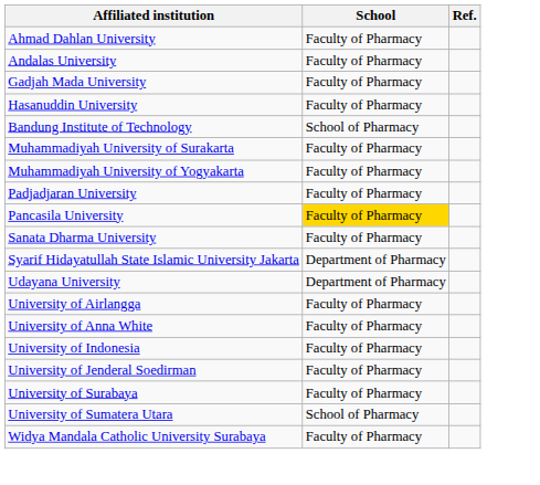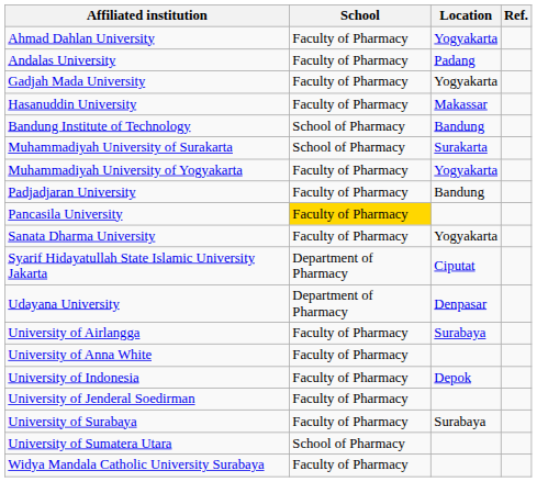 <table class="wikitable sortable">
 <tr>
 <th>Affiliated institution</th>
 <th>School</th>
+<th>Location</th>
 <th>Ref.</th>
 </tr>
 <tr>
 <td><a href='#'>Ahmad Dahlan University</a></td>
 <td>Faculty of Pharmacy</td>
+<td><a href='#'>Yogyakarta</a></td>
 <td></td>
 </tr>
 <tr>
 <td><a href='#'>Andalas University</a></td>
 <td>Faculty of Pharmacy</td>
+<td><a href='#'>Padang</a></td>
 <td></td>
 </tr>
 <tr>
 <td><a href='#'>Gadjah Mada University</a></td>
 <td>Faculty of Pharmacy</td>
+<td>Yogyakarta</td>
 <td></td>
 </tr>
 <tr>
 <td><a href='#'>Hasanuddin University</a></td>
 <td>Faculty of Pharmacy</td>
+<td><a href='#'>Makassar</a></td>
 <td></td>
 </tr>
 <tr>
 <td><a href='#'>Bandung Institute of Technology</a></td>
 <td>School of Pharmacy</td>
+<td><a href='#'>Bandung</a></td>
 <td></td>
 </tr>
 <tr>
 <td><a href='#'>Muhammadiyah University of Surakarta</a></td>
-<td>Faculty of Pharmacy</td>
+<td>School of Pharmacy</td>
+<td><a href='#'>Surakarta</a></td>
 <td></td>
 </tr>
 <tr>
 <td><a href='#'>Muhammadiyah University of Yogyakarta</a></td>
 <td>Faculty of Pharmacy</td>
+<td><a href='#'>Yogyakarta</a></td>
 <td></td>
 </tr>
 <tr>
 <td><a href='#'>Padjadjaran University</a></td>
 <td>Faculty of Pharmacy</td>
+<td>Bandung</td>
 <td></td>
 </tr>
 <tr>
 <td><a href='#'>Pancasila University</a></td>
 <td style="background: gold;">Faculty of Pharmacy</td>
 <td></td>
+<td></td>
 </tr>
 <tr>
 <td><a href='#'>Sanata Dharma University</a></td>
 <td>Faculty of Pharmacy</td>
+<td>Yogyakarta</td>
 <td></td>
 </tr>
 <tr>
 <td><a href='#'>Syarif Hidayatullah State Islamic University Jakarta</a></td>
 <td>Department of Pharmacy</td>
+<td><a href='#'>Ciputat</a></td>
 <td></td>
 </tr>
 <tr>
 <td><a href='#'>Udayana University</a></td>
 <td>Department of Pharmacy</td>
+<td><a href='#'>Denpasar</a></td>
 <td></td>
 </tr>
 <tr>
 <td><a href='#'>University of Airlangga</a></td>
 <td>Faculty of Pharmacy</td>
+<td><a href='#'>Surabaya</a></td>
 <td></td>
 </tr>
 <tr>
 <td><a href='#'>University of Anna White</a></td>
 <td>Faculty of Pharmacy</td>
 <td></td>
+<td></td>
 </tr>
 <tr>
 <td><a href='#'>University of Indonesia</a></td>
 <td>Faculty of Pharmacy</td>
+<td><a href='#'>Depok</a></td>
 <td></td>
 </tr>
 <tr>
 <td><a href='#'>University of Jenderal Soedirman</a></td>
 <td>Faculty of Pharmacy</td>
 <td></td>
+<td></td>
 </tr>
 <tr>
 <td><a href='#'>University of Surabaya</a></td>
 <td>Faculty of Pharmacy</td>
+<td>Surabaya</td>
 <td></td>
 </tr>
 <tr>
 <td><a href='#'>University of Sumatera Utara</a></td>
 <td>School of Pharmacy</td>
 <td></td>
+<td></td>
 </tr>
 <tr>
 <td><a href='#'>Widya Mandala Catholic University Surabaya</a></td>
 <td>Faculty of Pharmacy</td>
 <td></td>
+<td></td>
 </tr>
 </table>
